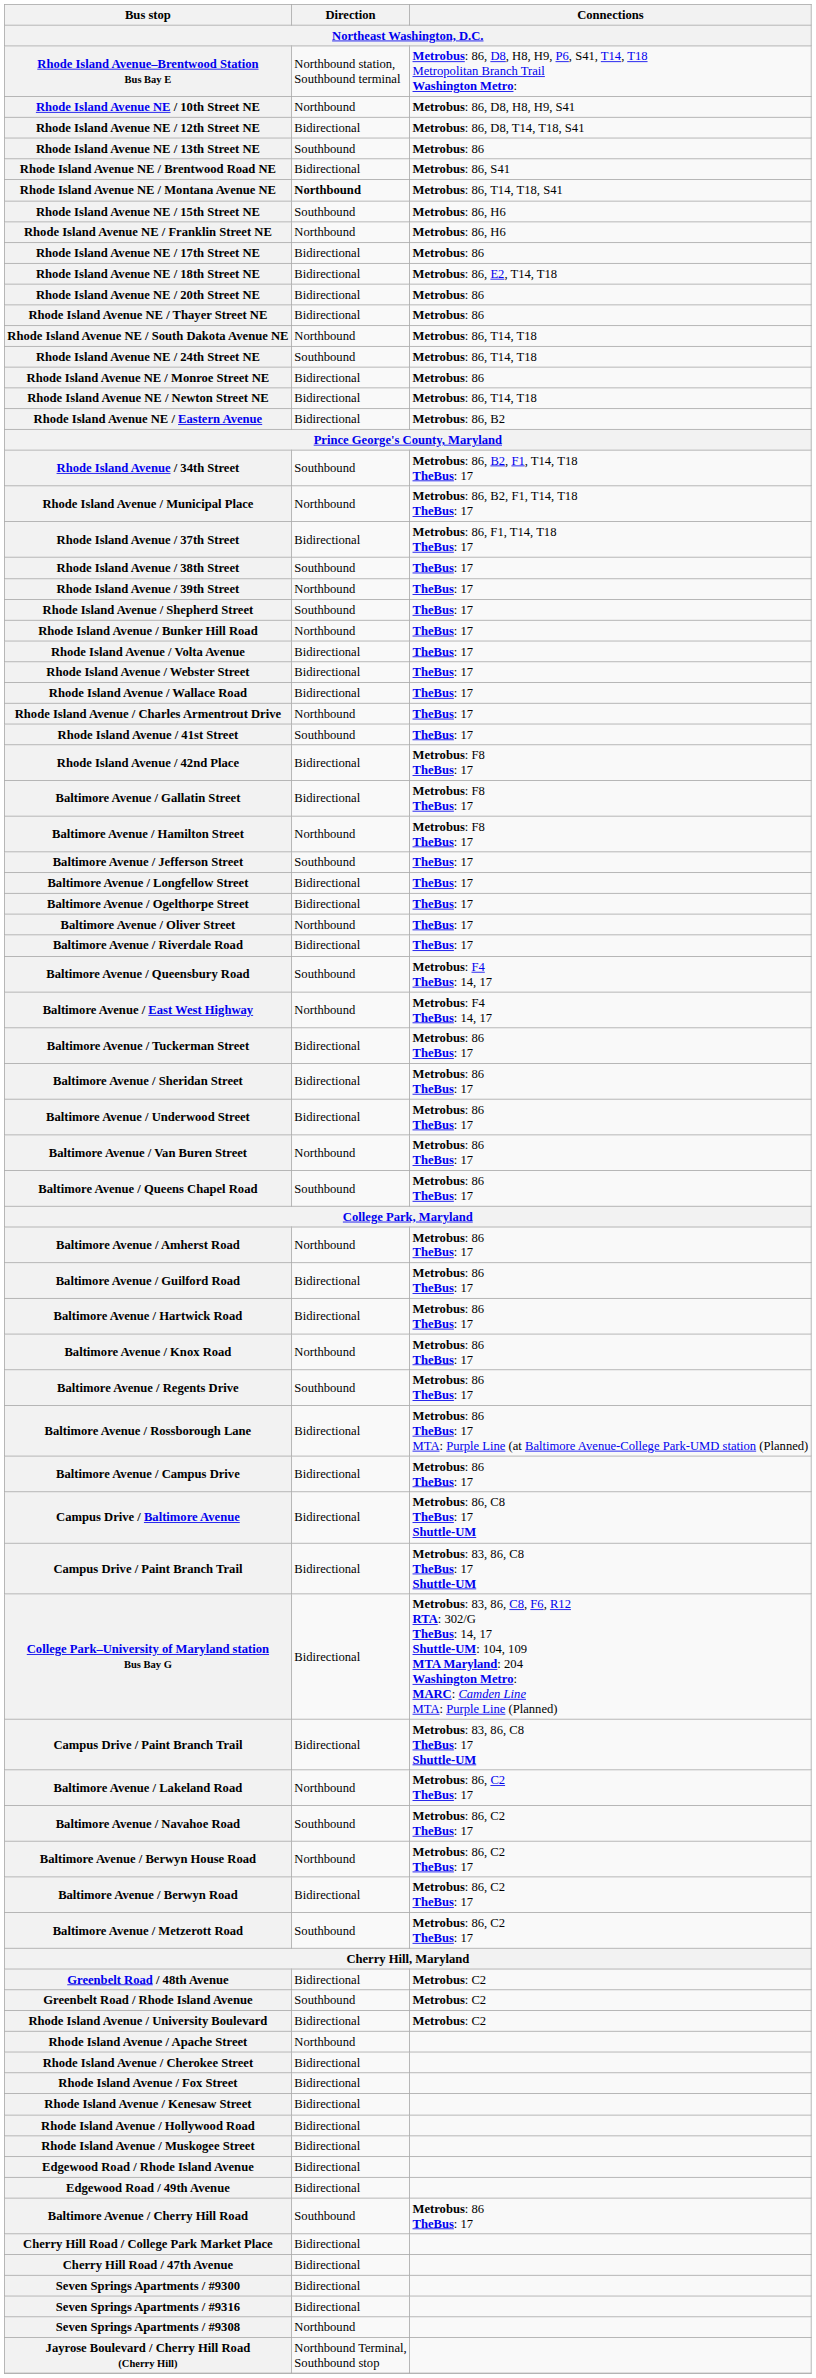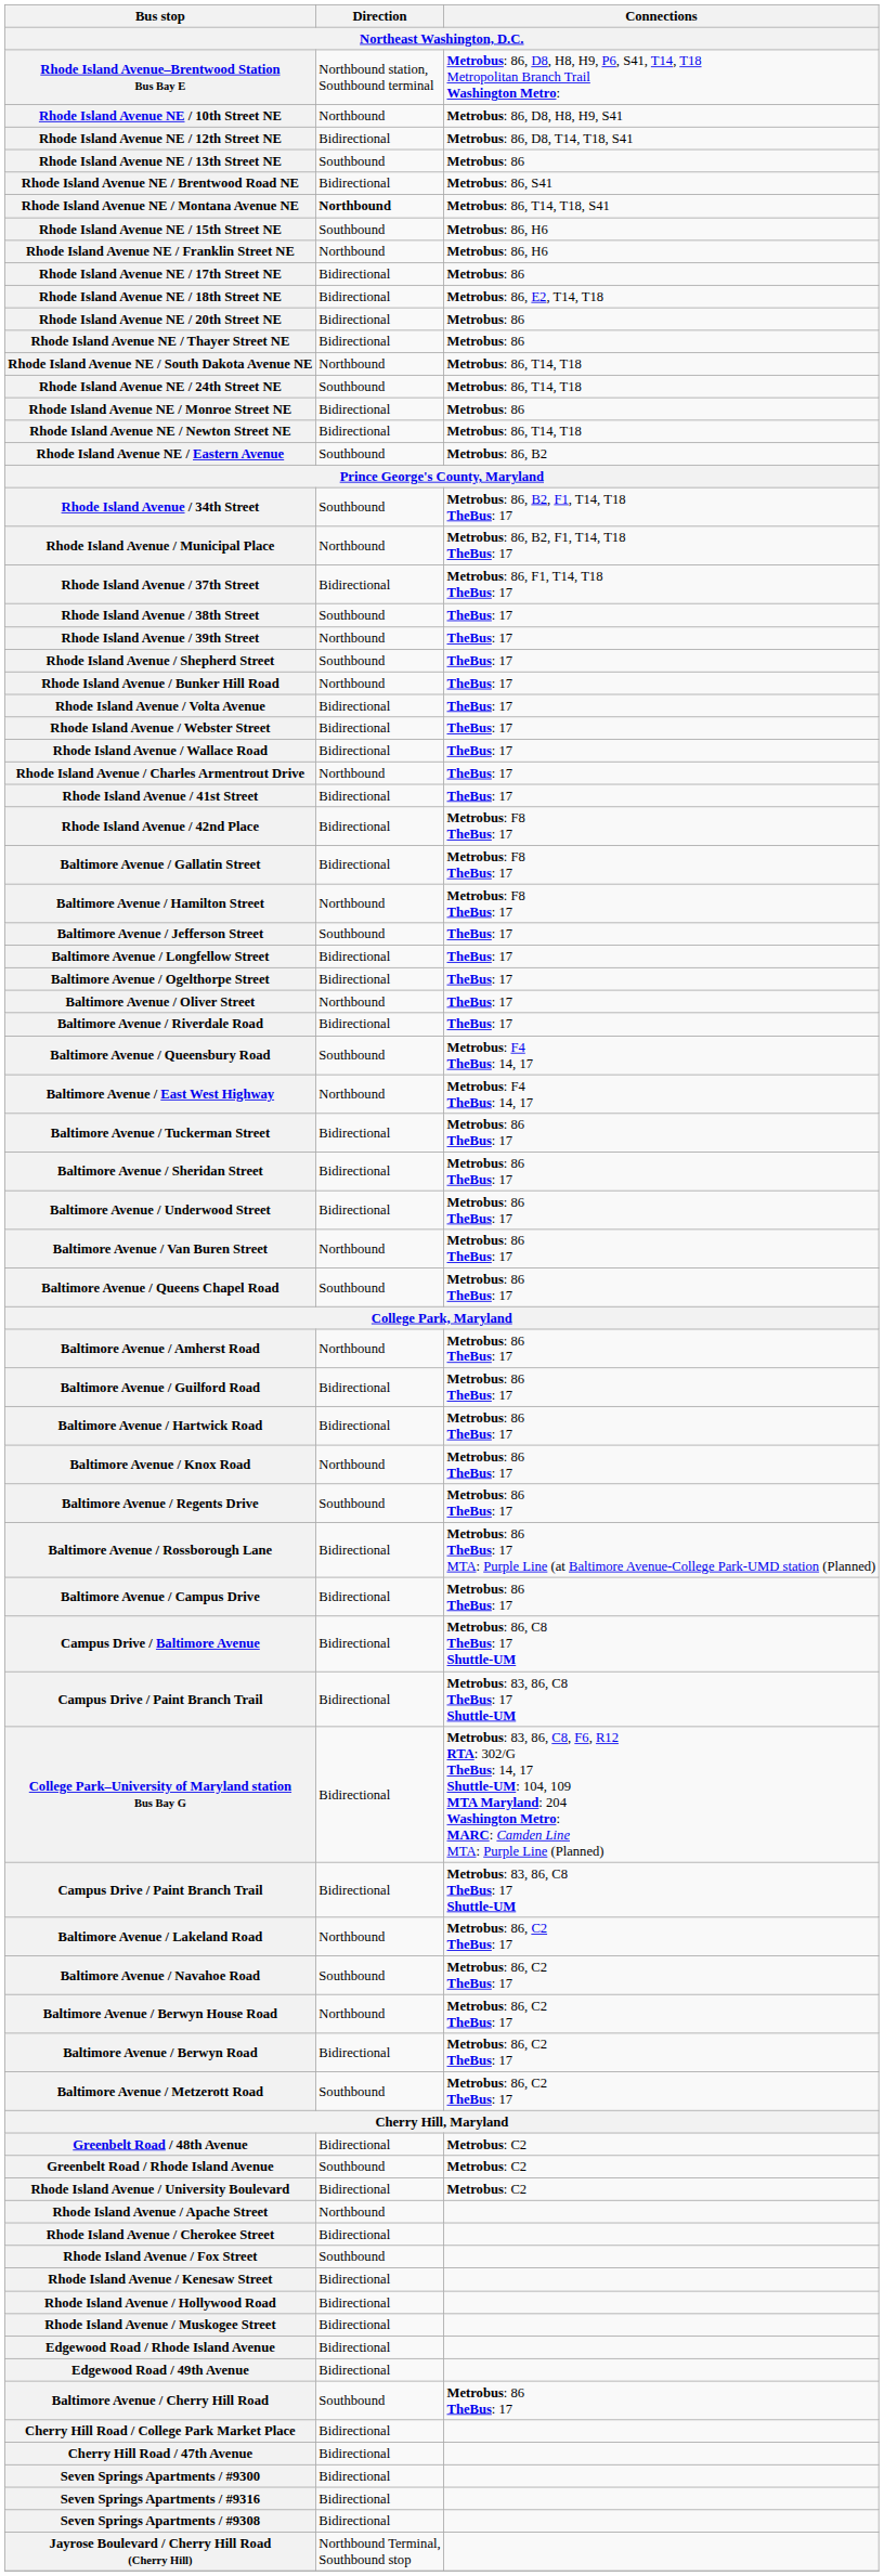 <table class="wikitable collapsible collapsed" style="font-size: 95%;">
 <tr>
 <th>Bus stop</th>
 <th>Direction</th>
 <th>Connections</th>
 </tr>
 <tr>
 <th colspan="5"><a href='#'>Northeast Washington, D.C.</a></th>
 </tr>
 <tr>
 <th><a href='#'>Rhode Island Avenue–Brentwood Station</a><br><small>Bus Bay E</small></th>
 <td>Northbound station,<br>Southbound terminal</td>
 <td> <strong><a href='#'>Metrobus</a></strong>: 86, <a href='#'>D8</a>, H8, H9, <a href='#'>P6</a>, S41, <a href='#'>T14</a>, <a href='#'>T18</a><br> <a href='#'>Metropolitan Branch Trail</a><br> <strong><a href='#'>Washington Metro</a></strong>: </td>
 </tr>
 <tr>
 <th><a href='#'>Rhode Island Avenue NE</a> / 10th Street NE</th>
 <td>Northbound</td>
 <td> <strong>Metrobus</strong>: 86, D8, H8, H9, S41</td>
 </tr>
 <tr>
 <th>Rhode Island Avenue NE / 12th Street NE</th>
 <td>Bidirectional</td>
 <td> <strong>Metrobus</strong>: 86, D8, T14, T18, S41</td>
 </tr>
 <tr>
 <th>Rhode Island Avenue NE / 13th Street NE</th>
 <td>Southbound</td>
 <td> <strong>Metrobus</strong>: 86</td>
 </tr>
 <tr>
 <th>Rhode Island Avenue NE / Brentwood Road NE</th>
 <td>Bidirectional</td>
 <td> <strong>Metrobus</strong>: 86, S41</td>
 </tr>
 <tr>
 <th>Rhode Island Avenue NE / Montana Avenue NE</th>
 <td><strong>Northbound</strong></td>
 <td> <strong>Metrobus</strong>: 86, T14, T18, S41</td>
 </tr>
 <tr>
 <th>Rhode Island Avenue NE / 15th Street NE</th>
 <td>Southbound</td>
 <td> <strong>Metrobus</strong>: 86, H6</td>
 </tr>
 <tr>
 <th>Rhode Island Avenue NE / Franklin Street NE</th>
 <td>Northbound</td>
 <td> <strong>Metrobus</strong>: 86, H6</td>
 </tr>
 <tr>
 <th>Rhode Island Avenue NE / 17th Street NE</th>
 <td>Bidirectional</td>
 <td> <strong>Metrobus</strong>: 86</td>
 </tr>
 <tr>
 <th>Rhode Island Avenue NE / 18th Street NE</th>
 <td>Bidirectional</td>
 <td> <strong>Metrobus</strong>: 86, <a href='#'>E2</a>, T14, T18</td>
 </tr>
 <tr>
 <th>Rhode Island Avenue NE / 20th Street NE</th>
 <td>Bidirectional</td>
 <td> <strong>Metrobus</strong>: 86</td>
 </tr>
 <tr>
 <th>Rhode Island Avenue NE / Thayer Street NE</th>
 <td>Bidirectional</td>
 <td> <strong>Metrobus</strong>: 86</td>
 </tr>
 <tr>
 <th>Rhode Island Avenue NE / South Dakota Avenue NE</th>
 <td>Northbound</td>
 <td> <strong>Metrobus</strong>: 86, T14, T18</td>
 </tr>
 <tr>
 <th>Rhode Island Avenue NE / 24th Street NE</th>
 <td>Southbound</td>
 <td> <strong>Metrobus</strong>: 86, T14, T18</td>
 </tr>
 <tr>
 <th>Rhode Island Avenue NE / Monroe Street NE</th>
 <td>Bidirectional</td>
 <td> <strong>Metrobus</strong>: 86</td>
 </tr>
 <tr>
 <th>Rhode Island Avenue NE / Newton Street NE</th>
 <td>Bidirectional</td>
 <td> <strong>Metrobus</strong>: 86, T14, T18</td>
 </tr>
 <tr>
 <th>Rhode Island Avenue NE / <a href='#'>Eastern Avenue</a></th>
-<td>Bidirectional</td>
+<td>Southbound</td>
 <td> <strong>Metrobus</strong>: 86, B2</td>
 </tr>
 <tr>
 <th colspan="5"><a href='#'>Prince George's County, Maryland</a></th>
 </tr>
 <tr>
 <th><a href='#'>Rhode Island Avenue</a> / 34th Street</th>
 <td>Southbound</td>
 <td> <strong>Metrobus</strong>: 86, <a href='#'>B2</a>, <a href='#'>F1</a>, T14, T18<br> <strong><a href='#'>TheBus</a></strong>: 17</td>
 </tr>
 <tr>
 <th>Rhode Island Avenue / Municipal Place</th>
 <td>Northbound</td>
 <td> <strong>Metrobus</strong>: 86, B2, F1, T14, T18<br> <strong><a href='#'>TheBus</a></strong>: 17</td>
 </tr>
 <tr>
 <th>Rhode Island Avenue / 37th Street</th>
 <td>Bidirectional</td>
 <td> <strong>Metrobus</strong>: 86, F1, T14, T18<br> <strong><a href='#'>TheBus</a></strong>: 17</td>
 </tr>
 <tr>
 <th>Rhode Island Avenue / 38th Street</th>
 <td>Southbound</td>
 <td> <strong><a href='#'>TheBus</a></strong>: 17</td>
 </tr>
 <tr>
 <th>Rhode Island Avenue / 39th Street</th>
 <td>Northbound</td>
 <td> <strong><a href='#'>TheBus</a></strong>: 17</td>
 </tr>
 <tr>
 <th>Rhode Island Avenue / Shepherd Street</th>
 <td>Southbound</td>
 <td> <strong><a href='#'>TheBus</a></strong>: 17</td>
 </tr>
 <tr>
 <th>Rhode Island Avenue / Bunker Hill Road</th>
 <td>Northbound</td>
 <td> <strong><a href='#'>TheBus</a></strong>: 17</td>
 </tr>
 <tr>
 <th>Rhode Island Avenue / Volta Avenue</th>
 <td>Bidirectional</td>
 <td> <strong><a href='#'>TheBus</a></strong>: 17</td>
 </tr>
 <tr>
 <th>Rhode Island Avenue / Webster Street</th>
 <td>Bidirectional</td>
 <td> <strong><a href='#'>TheBus</a></strong>: 17</td>
 </tr>
 <tr>
 <th>Rhode Island Avenue / Wallace Road</th>
 <td>Bidirectional</td>
 <td> <strong><a href='#'>TheBus</a></strong>: 17</td>
 </tr>
 <tr>
 <th>Rhode Island Avenue / Charles Armentrout Drive</th>
 <td>Northbound</td>
 <td> <strong><a href='#'>TheBus</a></strong>: 17</td>
 </tr>
 <tr>
 <th>Rhode Island Avenue / 41st Street</th>
-<td>Southbound</td>
+<td>Bidirectional</td>
 <td> <strong><a href='#'>TheBus</a></strong>: 17</td>
 </tr>
 <tr>
 <th>Rhode Island Avenue / 42nd Place</th>
 <td>Bidirectional</td>
 <td> <strong>Metrobus</strong>: F8<br> <strong><a href='#'>TheBus</a></strong>: 17</td>
 </tr>
 <tr>
 <th>Baltimore Avenue / Gallatin Street</th>
 <td>Bidirectional</td>
 <td> <strong>Metrobus</strong>: F8<br> <strong><a href='#'>TheBus</a></strong>: 17</td>
 </tr>
 <tr>
 <th>Baltimore Avenue / Hamilton Street</th>
 <td>Northbound</td>
 <td> <strong>Metrobus</strong>: F8<br> <strong><a href='#'>TheBus</a></strong>: 17</td>
 </tr>
 <tr>
 <th>Baltimore Avenue / Jefferson Street</th>
 <td>Southbound</td>
 <td> <strong><a href='#'>TheBus</a></strong>: 17</td>
 </tr>
 <tr>
 <th>Baltimore Avenue / Longfellow Street</th>
 <td>Bidirectional</td>
 <td> <strong><a href='#'>TheBus</a></strong>: 17</td>
 </tr>
 <tr>
 <th>Baltimore Avenue / Ogelthorpe Street</th>
 <td>Bidirectional</td>
 <td> <strong><a href='#'>TheBus</a></strong>: 17</td>
 </tr>
 <tr>
 <th>Baltimore Avenue / Oliver Street</th>
 <td>Northbound</td>
 <td> <strong><a href='#'>TheBus</a></strong>: 17</td>
 </tr>
 <tr>
 <th>Baltimore Avenue / Riverdale Road</th>
 <td>Bidirectional</td>
 <td> <strong><a href='#'>TheBus</a></strong>: 17</td>
 </tr>
 <tr>
 <th>Baltimore Avenue / Queensbury Road</th>
 <td>Southbound</td>
 <td> <strong>Metrobus</strong>: <a href='#'>F4</a><br> <strong><a href='#'>TheBus</a></strong>: 14, 17</td>
 </tr>
 <tr>
 <th>Baltimore Avenue / <a href='#'>East West Highway</a></th>
 <td>Northbound</td>
 <td> <strong>Metrobus</strong>: F4<br> <strong><a href='#'>TheBus</a></strong>: 14, 17</td>
 </tr>
 <tr>
 <th>Baltimore Avenue / Tuckerman Street</th>
 <td>Bidirectional</td>
 <td> <strong>Metrobus</strong>: 86<br> <strong><a href='#'>TheBus</a></strong>: 17</td>
 </tr>
 <tr>
 <th>Baltimore Avenue / Sheridan Street</th>
 <td>Bidirectional</td>
 <td> <strong>Metrobus</strong>: 86<br> <strong><a href='#'>TheBus</a></strong>: 17</td>
 </tr>
 <tr>
 <th>Baltimore Avenue / Underwood Street</th>
 <td>Bidirectional</td>
 <td> <strong>Metrobus</strong>: 86<br> <strong><a href='#'>TheBus</a></strong>: 17</td>
 </tr>
 <tr>
 <th>Baltimore Avenue / Van Buren Street</th>
 <td>Northbound</td>
 <td> <strong>Metrobus</strong>: 86<br> <strong><a href='#'>TheBus</a></strong>: 17</td>
 </tr>
 <tr>
 <th>Baltimore Avenue / Queens Chapel Road</th>
 <td>Southbound</td>
 <td> <strong>Metrobus</strong>: 86<br> <strong><a href='#'>TheBus</a></strong>: 17</td>
 </tr>
 <tr>
 <th colspan="5"><a href='#'>College Park, Maryland</a></th>
 </tr>
 <tr>
 <th>Baltimore Avenue / Amherst Road</th>
 <td>Northbound</td>
 <td> <strong>Metrobus</strong>: 86<br> <strong><a href='#'>TheBus</a></strong>: 17</td>
 </tr>
 <tr>
 <th>Baltimore Avenue / Guilford Road</th>
 <td>Bidirectional</td>
 <td> <strong>Metrobus</strong>: 86<br> <strong><a href='#'>TheBus</a></strong>: 17</td>
 </tr>
 <tr>
 <th>Baltimore Avenue / Hartwick Road</th>
 <td>Bidirectional</td>
 <td> <strong>Metrobus</strong>: 86<br> <strong><a href='#'>TheBus</a></strong>: 17</td>
 </tr>
 <tr>
 <th>Baltimore Avenue / Knox Road</th>
 <td>Northbound</td>
 <td> <strong>Metrobus</strong>: 86<br> <strong><a href='#'>TheBus</a></strong>: 17</td>
 </tr>
 <tr>
 <th>Baltimore Avenue / Regents Drive</th>
 <td>Southbound</td>
 <td> <strong>Metrobus</strong>: 86<br> <strong><a href='#'>TheBus</a></strong>: 17</td>
 </tr>
 <tr>
 <th>Baltimore Avenue / Rossborough Lane</th>
 <td>Bidirectional</td>
 <td> <strong>Metrobus</strong>: 86<br> <strong><a href='#'>TheBus</a></strong>: 17<br> <a href='#'>MTA</a>: <a href='#'>Purple Line</a> (at <a href='#'>Baltimore Avenue-College Park-UMD station</a> (Planned)</td>
 </tr>
 <tr>
 <th>Baltimore Avenue / Campus Drive</th>
 <td>Bidirectional</td>
 <td> <strong>Metrobus</strong>: 86<br> <strong><a href='#'>TheBus</a></strong>: 17</td>
 </tr>
 <tr>
 <th>Campus Drive / <a href='#'>Baltimore Avenue</a></th>
 <td>Bidirectional</td>
 <td> <strong>Metrobus</strong>: 86, C8<br> <strong><a href='#'>TheBus</a></strong>: 17<br> <strong><a href='#'>Shuttle-UM</a></strong></td>
 </tr>
 <tr>
 <th>Campus Drive / Paint Branch Trail</th>
 <td>Bidirectional</td>
 <td> <strong>Metrobus</strong>: 83, 86, C8<br> <strong><a href='#'>TheBus</a></strong>: 17<br> <strong><a href='#'>Shuttle-UM</a></strong></td>
 </tr>
 <tr>
 <th><a href='#'>College Park–University of Maryland station</a><br><small>Bus Bay G</small></th>
 <td>Bidirectional</td>
 <td> <strong>Metrobus</strong>: 83, 86, <a href='#'>C8</a>, <a href='#'>F6</a>, <a href='#'>R12</a><br> <strong><a href='#'>RTA</a></strong>: 302/G<br> <strong><a href='#'>TheBus</a></strong>: 14, 17<br> <strong><a href='#'>Shuttle-UM</a></strong>: 104, 109<br> <strong><a href='#'>MTA Maryland</a></strong>: 204<br> <strong><a href='#'>Washington Metro</a></strong>: <br> <strong><a href='#'>MARC</a></strong>: <em><a href='#'>Camden Line</a></em><br> <a href='#'>MTA</a>: <a href='#'>Purple Line</a> (Planned)</td>
 </tr>
 <tr>
 <th>Campus Drive / Paint Branch Trail</th>
 <td>Bidirectional</td>
 <td> <strong>Metrobus</strong>: 83, 86, C8<br> <strong><a href='#'>TheBus</a></strong>: 17<br> <strong><a href='#'>Shuttle-UM</a></strong></td>
 </tr>
 <tr>
 <th>Baltimore Avenue / Lakeland Road</th>
 <td>Northbound</td>
 <td> <strong>Metrobus</strong>: 86, <a href='#'>C2</a><br> <strong><a href='#'>TheBus</a></strong>: 17</td>
 </tr>
 <tr>
 <th>Baltimore Avenue / Navahoe Road</th>
 <td>Southbound</td>
 <td> <strong>Metrobus</strong>: 86, C2<br> <strong><a href='#'>TheBus</a></strong>: 17</td>
 </tr>
 <tr>
 <th>Baltimore Avenue / Berwyn House Road</th>
 <td>Northbound</td>
 <td> <strong>Metrobus</strong>: 86, C2<br> <strong><a href='#'>TheBus</a></strong>: 17</td>
 </tr>
 <tr>
 <th>Baltimore Avenue / Berwyn Road</th>
 <td>Bidirectional</td>
 <td> <strong>Metrobus</strong>: 86, C2<br> <strong><a href='#'>TheBus</a></strong>: 17</td>
 </tr>
 <tr>
 <th>Baltimore Avenue / Metzerott Road</th>
 <td>Southbound</td>
 <td> <strong>Metrobus</strong>: 86, C2<br> <strong><a href='#'>TheBus</a></strong>: 17</td>
 </tr>
 <tr>
 <th colspan="5">Cherry Hill, Maryland</th>
 </tr>
 <tr>
 <th><a href='#'>Greenbelt Road</a> / 48th Avenue</th>
 <td>Bidirectional</td>
 <td> <strong>Metrobus</strong>: C2</td>
 </tr>
 <tr>
 <th>Greenbelt Road / Rhode Island Avenue</th>
 <td>Southbound</td>
 <td> <strong>Metrobus</strong>: C2</td>
 </tr>
 <tr>
 <th>Rhode Island Avenue / University Boulevard</th>
 <td>Bidirectional</td>
 <td> <strong>Metrobus</strong>: C2</td>
 </tr>
 <tr>
 <th>Rhode Island Avenue / Apache Street</th>
 <td>Northbound</td>
 <td></td>
 </tr>
 <tr>
 <th>Rhode Island Avenue / Cherokee Street</th>
 <td>Bidirectional</td>
 <td></td>
 </tr>
 <tr>
 <th>Rhode Island Avenue / Fox Street</th>
-<td>Bidirectional</td>
+<td>Southbound</td>
 <td></td>
 </tr>
 <tr>
 <th>Rhode Island Avenue / Kenesaw Street</th>
 <td>Bidirectional</td>
 <td></td>
 </tr>
 <tr>
 <th>Rhode Island Avenue / Hollywood Road</th>
 <td>Bidirectional</td>
 <td></td>
 </tr>
 <tr>
 <th>Rhode Island Avenue / Muskogee Street</th>
 <td>Bidirectional</td>
 <td></td>
 </tr>
 <tr>
 <th>Edgewood Road / Rhode Island Avenue</th>
 <td>Bidirectional</td>
 <td></td>
 </tr>
 <tr>
 <th>Edgewood Road / 49th Avenue</th>
 <td>Bidirectional</td>
 <td></td>
 </tr>
 <tr>
 <th>Baltimore Avenue / Cherry Hill Road</th>
 <td>Southbound</td>
 <td> <strong>Metrobus</strong>: 86<br> <strong><a href='#'>TheBus</a></strong>: 17</td>
 </tr>
 <tr>
 <th>Cherry Hill Road / College Park Market Place</th>
 <td>Bidirectional</td>
 <td></td>
 </tr>
 <tr>
 <th>Cherry Hill Road / 47th Avenue</th>
 <td>Bidirectional</td>
 <td></td>
 </tr>
 <tr>
 <th>Seven Springs Apartments / #9300</th>
 <td>Bidirectional</td>
 <td></td>
 </tr>
 <tr>
 <th>Seven Springs Apartments / #9316</th>
 <td>Bidirectional</td>
 <td></td>
 </tr>
 <tr>
 <th>Seven Springs Apartments / #9308</th>
-<td>Northbound</td>
+<td>Bidirectional</td>
 <td></td>
 </tr>
 <tr>
 <th>Jayrose Boulevard / Cherry Hill Road<br><small>(Cherry Hill)</small></th>
 <td>Northbound Terminal,<br>Southbound stop</td>
 <td></td>
 </tr>
 <tr>
 </tr>
 </table>
